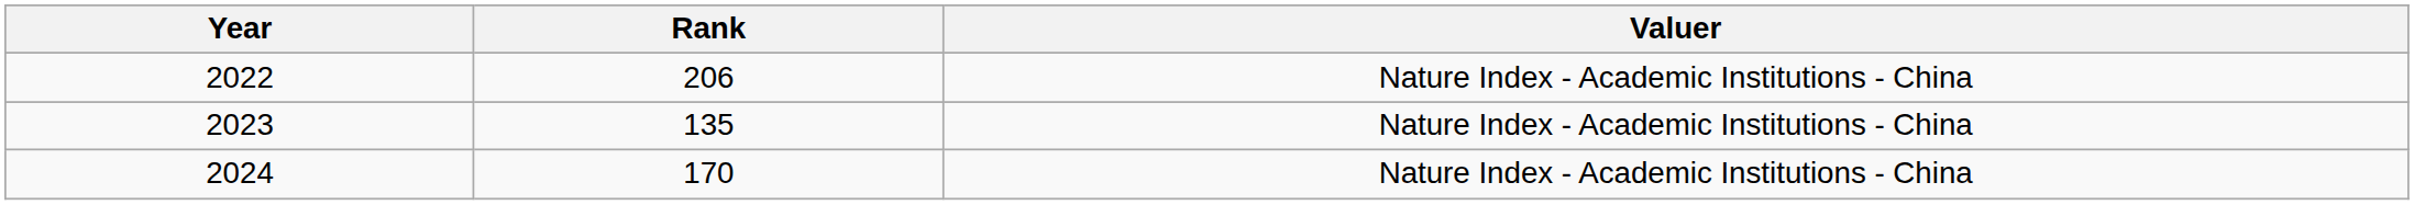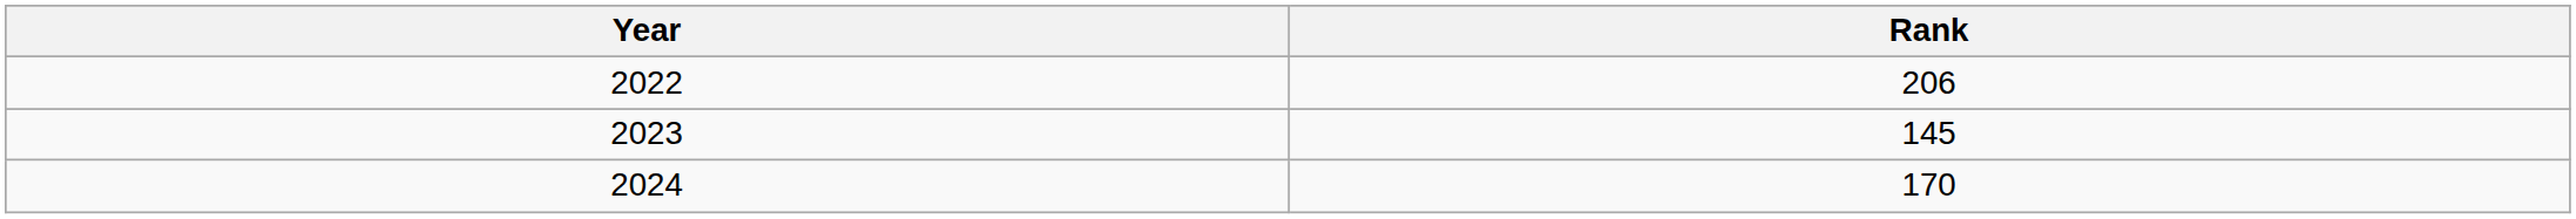 <table class="wikitable sortable" width="100%">
 <tr>
 <th width="8%">Year</th>
 <th width="8%">Rank</th>
-<th width="25%">Valuer</th>
 </tr>
 <tr>
 <td align="center">2022</td>
 <td align="center">206</td>
-<td align="center">Nature Index - Academic Institutions - China</td>
 </tr>
 <tr>
 <td align="center">2023</td>
-<td align="center">135</td>
-<td align="center">Nature Index - Academic Institutions - China</td>
+<td align="center">145</td>
 </tr>
 <tr>
 <td align="center">2024</td>
 <td align="center">170</td>
-<td align="center">Nature Index - Academic Institutions - China</td>
 </tr>
 </table>
